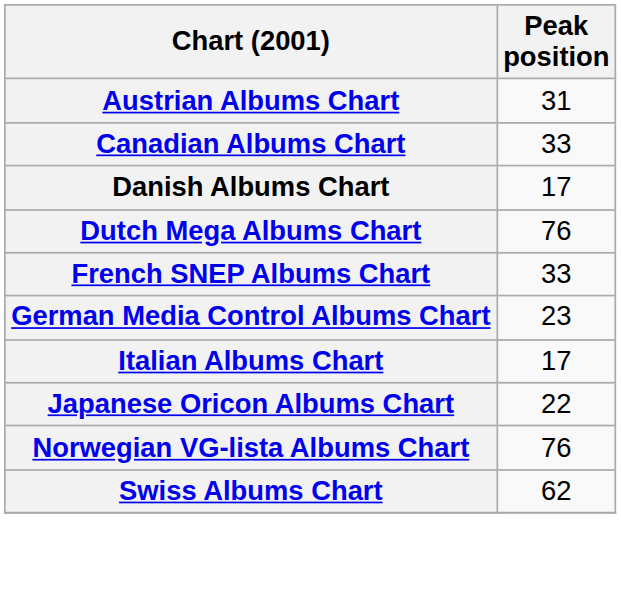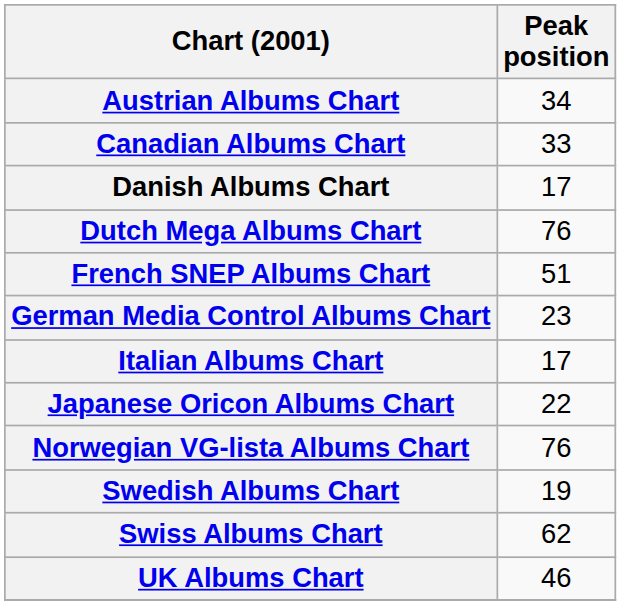 <table class="wikitable sortable plainrowheaders" style="text-align:center">
 <tr>
 <th scope="col">Chart (2001)</th>
 <th scope="col">Peak<br>position</th>
 </tr>
 <tr>
 <th scope="row"><a href='#'>Austrian Albums Chart</a></th>
-<td>31</td>
+<td>34</td>
 </tr>
 <tr>
 <th scope="row"><a href='#'>Canadian Albums Chart</a></th>
 <td>33</td>
 </tr>
 <tr>
 <th scope="row">Danish Albums Chart</th>
 <td>17</td>
 </tr>
 <tr>
 <th scope="row"><a href='#'>Dutch Mega Albums Chart</a></th>
 <td>76</td>
 </tr>
 <tr>
 <th scope="row"><a href='#'>French SNEP Albums Chart</a></th>
-<td>33</td>
+<td>51</td>
 </tr>
 <tr>
 <th scope="row"><a href='#'>German Media Control Albums Chart</a></th>
 <td>23</td>
 </tr>
 <tr>
 <th scope="row"><a href='#'>Italian Albums Chart</a></th>
 <td>17</td>
 </tr>
 <tr>
 <th scope="row"><a href='#'>Japanese Oricon Albums Chart</a></th>
 <td>22</td>
 </tr>
 <tr>
 <th scope="row"><a href='#'>Norwegian VG-lista Albums Chart</a></th>
 <td>76</td>
 </tr>
 <tr>
+<th scope="row"><a href='#'>Swedish Albums Chart</a></th>
+<td>19</td>
+</tr>
+<tr>
 <th scope="row"><a href='#'>Swiss Albums Chart</a></th>
 <td>62</td>
 </tr>
 <tr>
+<th scope="row"><a href='#'>UK Albums Chart</a></th>
+<td>46</td>
+</tr>
+<tr>
 </tr>
 </table>
